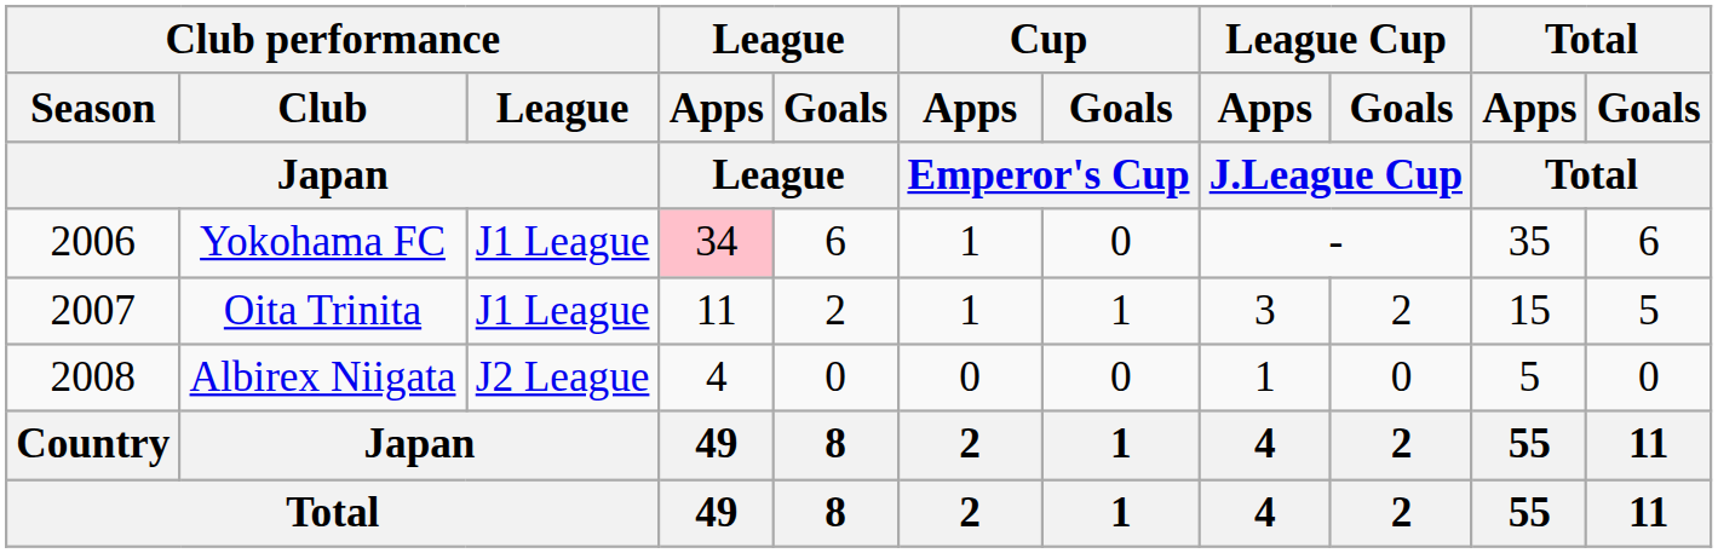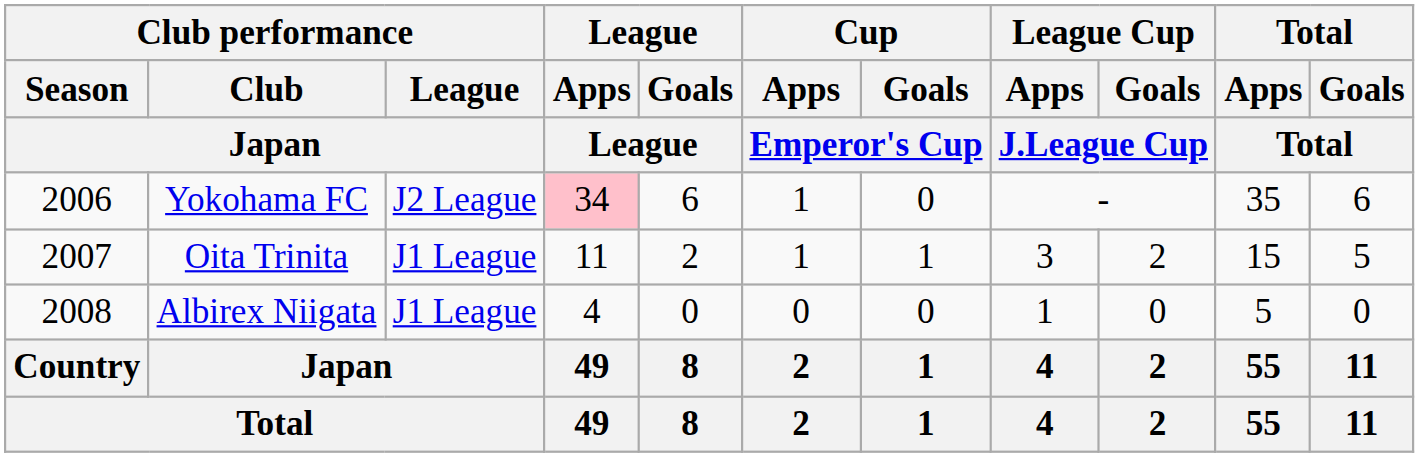 <table class="wikitable" style="text-align:center;">
 <tr>
 <th colspan=3>Club performance</th>
 <th colspan=2>League</th>
 <th colspan=2>Cup</th>
 <th colspan=2>League Cup</th>
 <th colspan=2>Total</th>
 </tr>
 <tr>
 <th>Season</th>
 <th>Club</th>
 <th>League</th>
 <th>Apps</th>
 <th>Goals</th>
 <th>Apps</th>
 <th>Goals</th>
 <th>Apps</th>
 <th>Goals</th>
 <th>Apps</th>
 <th>Goals</th>
 </tr>
 <tr>
 <th colspan=3>Japan</th>
 <th colspan=2>League</th>
 <th colspan=2><a href='#'>Emperor's Cup</a></th>
 <th colspan=2><a href='#'>J.League Cup</a></th>
 <th colspan=2>Total</th>
 </tr>
 <tr>
 <td>2006</td>
 <td><a href='#'>Yokohama FC</a></td>
-<td><a href='#'>J1 League</a></td>
+<td><a href='#'>J2 League</a></td>
 <td style="background: pink;">34</td>
 <td>6</td>
 <td>1</td>
 <td>0</td>
 <td colspan="2">-</td>
 <td>35</td>
 <td>6</td>
 </tr>
 <tr>
 <td>2007</td>
 <td><a href='#'>Oita Trinita</a></td>
 <td><a href='#'>J1 League</a></td>
 <td>11</td>
 <td>2</td>
 <td>1</td>
 <td>1</td>
 <td>3</td>
 <td>2</td>
 <td>15</td>
 <td>5</td>
 </tr>
 <tr>
 <td>2008</td>
 <td><a href='#'>Albirex Niigata</a></td>
-<td><a href='#'>J2 League</a></td>
+<td><a href='#'>J1 League</a></td>
 <td>4</td>
 <td>0</td>
 <td>0</td>
 <td>0</td>
 <td>1</td>
 <td>0</td>
 <td>5</td>
 <td>0</td>
 </tr>
 <tr>
 <th rowspan=1>Country</th>
 <th colspan=2>Japan</th>
 <th>49</th>
 <th>8</th>
 <th>2</th>
 <th>1</th>
 <th>4</th>
 <th>2</th>
 <th>55</th>
 <th>11</th>
 </tr>
 <tr>
 <th colspan=3>Total</th>
 <th>49</th>
 <th>8</th>
 <th>2</th>
 <th>1</th>
 <th>4</th>
 <th>2</th>
 <th>55</th>
 <th>11</th>
 </tr>
 </table>
